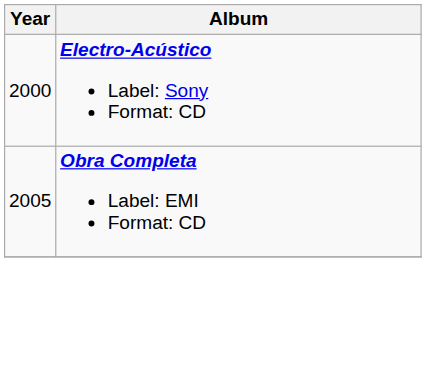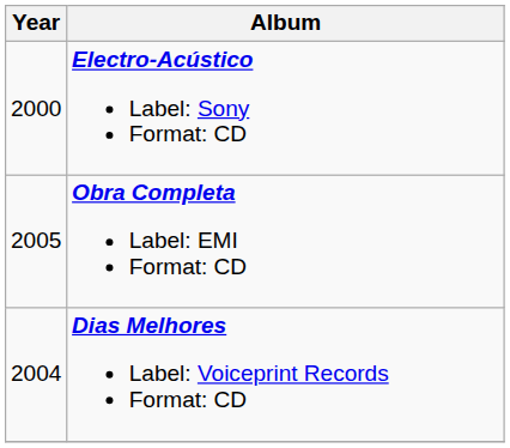 <table class="wikitable">
 <tr>
 <th>Year</th>
 <th style="width:300px;">Album</th>
 </tr>
 <tr>
 <td>2000</td>
 <td align=left><strong><em><a href='#'>Electro-Acústico</a></em></strong><br><ul><li>Label: <a href='#'>Sony</a></li><li>Format: CD</li></ul></td>
 </tr>
 <tr>
 <td>2005</td>
 <td align=left><strong><em><a href='#'>Obra Completa</a></em></strong><br><ul><li>Label: EMI</li><li>Format: CD</li></ul></td>
 </tr>
 <tr>
+<td>2004</td>
+<td align=left><strong><em><a href='#'>Dias Melhores</a></em></strong><br><ul><li>Label: <a href='#'>Voiceprint Records</a></li><li>Format: CD</li></ul></td>
+</tr>
+<tr>
 </tr>
 </table>
